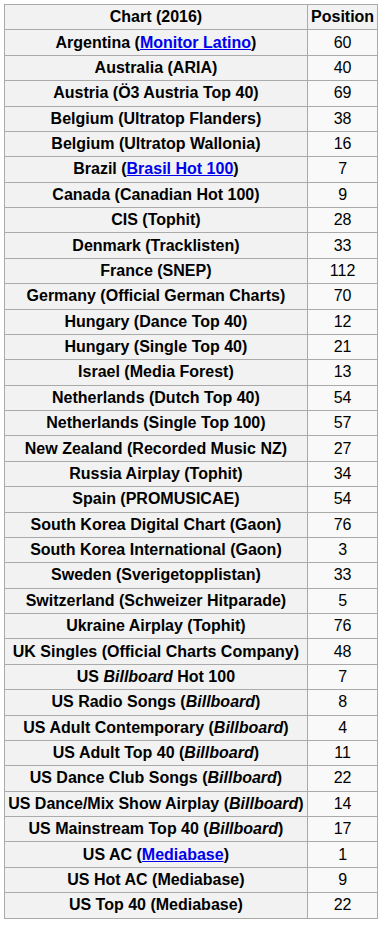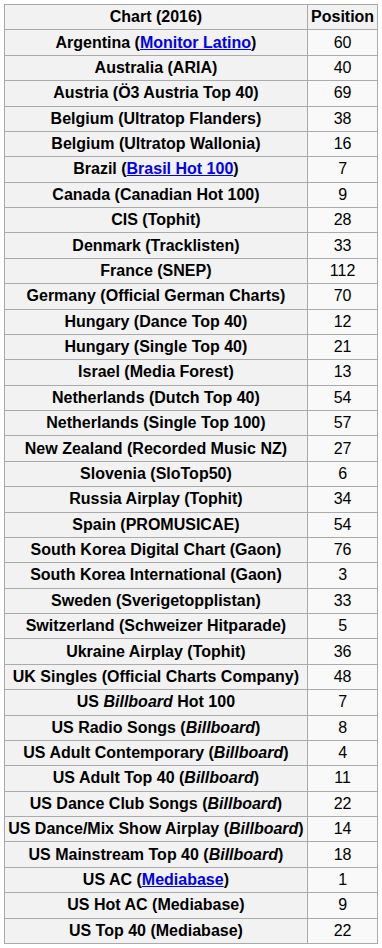 <table class="wikitable sortable plainrowheaders" style="text-align:center">
 <tr>
 <th scope="col">Chart (2016)</th>
 <th scope="col">Position</th>
 </tr>
 <tr>
 <th scope="row">Argentina (<a href='#'>Monitor Latino</a>)</th>
 <td>60</td>
 </tr>
 <tr>
 <th scope="row">Australia (ARIA)</th>
 <td>40</td>
 </tr>
 <tr>
 <th scope="row">Austria (Ö3 Austria Top 40)</th>
 <td>69</td>
 </tr>
 <tr>
 <th scope="row">Belgium (Ultratop Flanders)</th>
 <td>38</td>
 </tr>
 <tr>
 <th scope="row">Belgium (Ultratop Wallonia)</th>
 <td>16</td>
 </tr>
 <tr>
 <th scope="row">Brazil (<a href='#'>Brasil Hot 100</a>)</th>
 <td>7</td>
 </tr>
 <tr>
 <th scope="row">Canada (Canadian Hot 100)</th>
 <td>9</td>
 </tr>
 <tr>
 <th scope="row">CIS (Tophit)</th>
 <td style="text-align:center;">28</td>
 </tr>
 <tr>
 <th scope="row">Denmark (Tracklisten)</th>
 <td>33</td>
 </tr>
 <tr>
 <th scope="row">France (SNEP)</th>
 <td>112</td>
 </tr>
 <tr>
 <th scope="row">Germany (Official German Charts)</th>
 <td>70</td>
 </tr>
 <tr>
 <th scope="row">Hungary (Dance Top 40)</th>
 <td>12</td>
 </tr>
 <tr>
 <th scope="row">Hungary (Single Top 40)</th>
 <td>21</td>
 </tr>
 <tr>
 <th scope="row">Israel (Media Forest)</th>
 <td>13</td>
 </tr>
 <tr>
 <th scope="row">Netherlands (Dutch Top 40)</th>
 <td>54</td>
 </tr>
 <tr>
 <th scope="row">Netherlands (Single Top 100)</th>
 <td>57</td>
 </tr>
 <tr>
 <th scope="row">New Zealand (Recorded Music NZ)</th>
 <td>27</td>
 </tr>
 <tr>
+<th scope="row">Slovenia (SloTop50)</th>
+<td>6</td>
+</tr>
+<tr>
 <th scope="row">Russia Airplay (Tophit)</th>
 <td>34</td>
 </tr>
 <tr>
 <th scope="row">Spain (PROMUSICAE)</th>
 <td>54</td>
 </tr>
 <tr>
 <th scope="row">South Korea Digital Chart (Gaon)</th>
 <td>76</td>
 </tr>
 <tr>
 <th scope="row">South Korea International (Gaon)</th>
 <td>3</td>
 </tr>
 <tr>
 <th scope="row">Sweden (Sverigetopplistan)</th>
 <td>33</td>
 </tr>
 <tr>
 <th scope="row">Switzerland (Schweizer Hitparade)</th>
 <td>5</td>
 </tr>
 <tr>
 <th scope="row">Ukraine Airplay (Tophit)</th>
-<td>76</td>
+<td>36</td>
 </tr>
 <tr>
 <th scope="row">UK Singles (Official Charts Company)</th>
 <td>48</td>
 </tr>
 <tr>
 <th scope="row">US <em>Billboard</em> Hot 100</th>
 <td>7</td>
 </tr>
 <tr>
 <th scope="row">US Radio Songs (<em>Billboard</em>)</th>
 <td>8</td>
 </tr>
 <tr>
 <th scope="row">US Adult Contemporary (<em>Billboard</em>)</th>
 <td>4</td>
 </tr>
 <tr>
 <th scope="row">US Adult Top 40 (<em>Billboard</em>)</th>
 <td>11</td>
 </tr>
 <tr>
 <th scope="row">US Dance Club Songs (<em>Billboard</em>)</th>
 <td>22</td>
 </tr>
 <tr>
 <th scope="row">US Dance/Mix Show Airplay (<em>Billboard</em>)</th>
 <td>14</td>
 </tr>
 <tr>
 <th scope="row">US Mainstream Top 40 (<em>Billboard</em>)</th>
-<td>17</td>
+<td>18</td>
 </tr>
 <tr>
 <th scope="row">US AC (<a href='#'>Mediabase</a>)</th>
 <td>1</td>
 </tr>
 <tr>
 <th scope="row">US Hot AC (Mediabase)</th>
 <td>9</td>
 </tr>
 <tr>
 <th scope="row">US Top 40 (Mediabase)</th>
 <td>22</td>
 </tr>
 </table>
